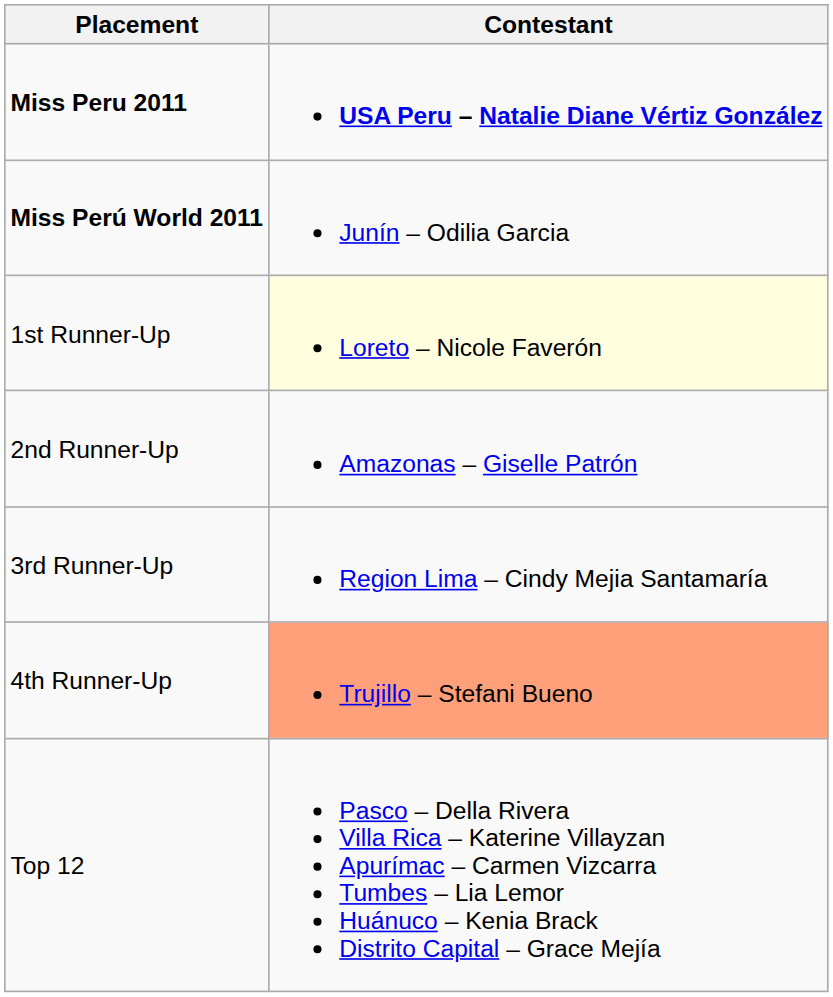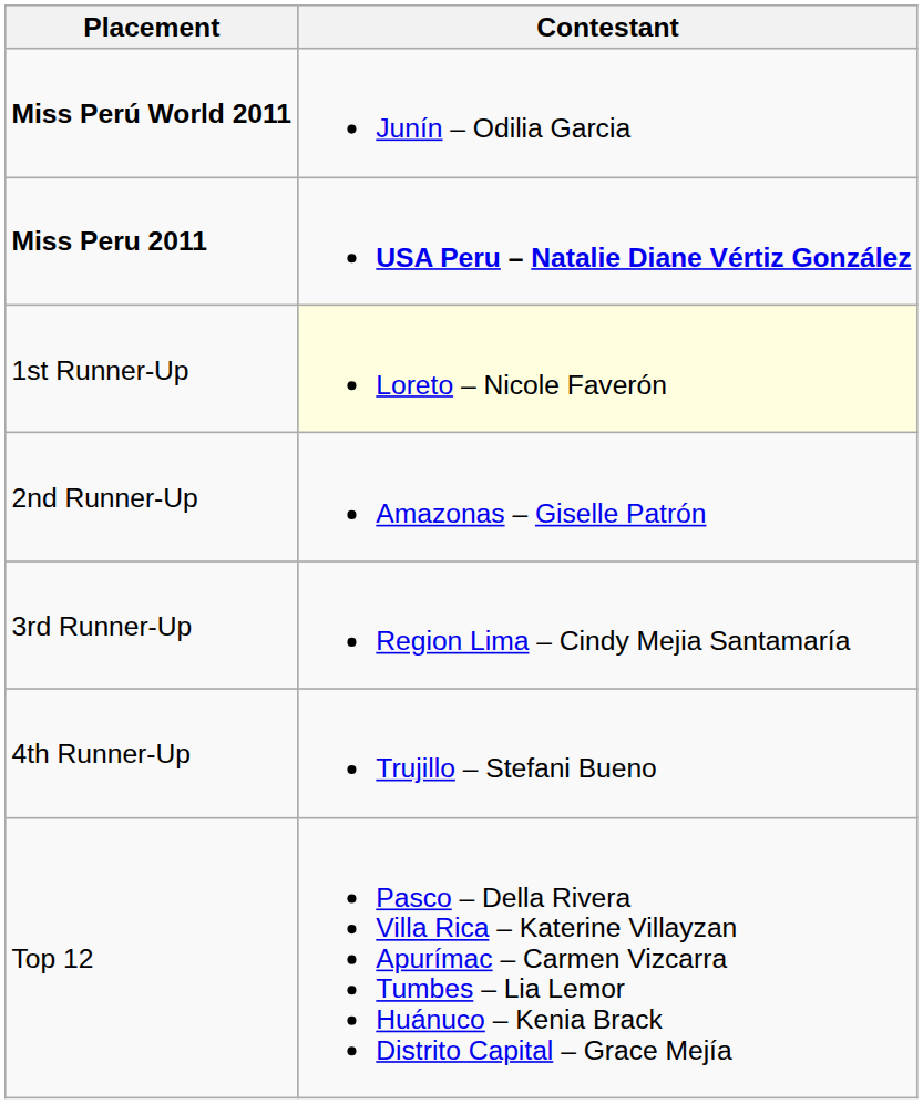 <table class="wikitable sortable" style="font-size: 95%;">
 <tr>
 <th>Placement</th>
 <th>Contestant</th>
 </tr>
 <tr>
+<td><strong>Miss Perú World 2011</strong></td>
+<td><br><ul><li><a href='#'>Junín</a> –  Odilia Garcia</li></ul></td>
+</tr>
+<tr>
 <td><strong>Miss Peru 2011</strong></td>
 <td><br><ul><li><strong><a href='#'>USA Peru</a> – <a href='#'>Natalie Diane Vértiz González</a></strong></li></ul></td>
-</tr>
-<tr>
-<td><strong>Miss Perú World 2011</strong></td>
-<td><br><ul><li><a href='#'>Junín</a> –  Odilia Garcia</li></ul></td>
 </tr>
 <tr>
 <td>1st Runner-Up</td>
 <td style="background: lightyellow;"><br><ul><li><a href='#'>Loreto</a> – Nicole Faverón</li></ul></td>
 </tr>
 <tr>
 <td>2nd Runner-Up</td>
 <td><br><ul><li><a href='#'>Amazonas</a> – <a href='#'>Giselle Patrón</a></li></ul></td>
 </tr>
 <tr>
 <td>3rd Runner-Up</td>
 <td><br><ul><li><a href='#'>Region Lima</a> – Cindy Mejia Santamaría</li></ul></td>
 </tr>
 <tr>
 <td>4th Runner-Up</td>
-<td style="background: lightsalmon;"><br><ul><li><a href='#'>Trujillo</a> – Stefani Bueno</li></ul></td>
+<td><br><ul><li><a href='#'>Trujillo</a> – Stefani Bueno</li></ul></td>
 </tr>
 <tr>
 <td>Top 12</td>
 <td><br><ul><li><a href='#'>Pasco</a> – Della Rivera</li><li><a href='#'>Villa Rica</a> – Katerine Villayzan</li><li><a href='#'>Apurímac</a> – Carmen Vizcarra</li><li><a href='#'>Tumbes</a> – Lia Lemor</li><li><a href='#'>Huánuco</a> – Kenia Brack</li><li><a href='#'>Distrito Capital</a> –  Grace Mejía</li></ul></td>
 </tr>
 </table>
